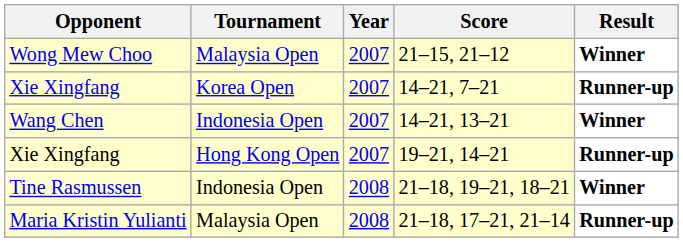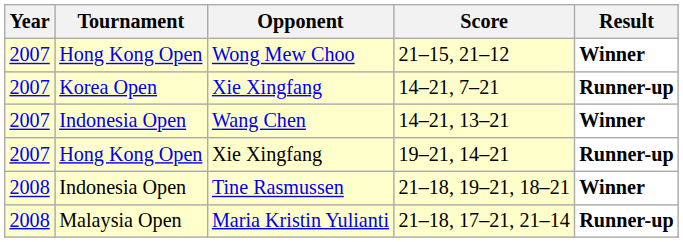 <table class="sortable wikitable" style="font-size: 90%;">
 <tr>
+<th>Year</th>
+<th>Tournament</th>
 <th>Opponent</th>
-<th>Tournament</th>
-<th>Year</th>
 <th>Score</th>
 <th>Result</th>
 </tr>
 <tr style="background:#FFFFCC">
+<td align="center"><a href='#'>2007</a></td>
+<td align="left"><a href='#'>Hong Kong Open</a></td>
 <td align="left"> <a href='#'>Wong Mew Choo</a></td>
-<td align="left"><a href='#'>Malaysia Open</a></td>
-<td align="center"><a href='#'>2007</a></td>
 <td align="left">21–15, 21–12</td>
 <td style="text-align:left; background:white"> <strong>Winner</strong></td>
 </tr>
 <tr style="background:#FFFFCC">
+<td align="center"><a href='#'>2007</a></td>
+<td align="left"><a href='#'>Korea Open</a></td>
 <td align="left"> <a href='#'>Xie Xingfang</a></td>
-<td align="left"><a href='#'>Korea Open</a></td>
-<td align="center"><a href='#'>2007</a></td>
 <td align="left">14–21, 7–21</td>
 <td style="text-align:left; background:white"> <strong>Runner-up</strong></td>
 </tr>
 <tr style="background:#FFFFCC">
+<td align="center"><a href='#'>2007</a></td>
+<td align="left"><a href='#'>Indonesia Open</a></td>
 <td align="left"> <a href='#'>Wang Chen</a></td>
-<td align="left"><a href='#'>Indonesia Open</a></td>
-<td align="center"><a href='#'>2007</a></td>
 <td align="left">14–21, 13–21</td>
 <td style="text-align:left; background:white"> <strong>Winner</strong></td>
 </tr>
 <tr style="background:#FFFFCC">
+<td align="center"><a href='#'>2007</a></td>
+<td align="left"><a href='#'>Hong Kong Open</a></td>
 <td align="left"> Xie Xingfang</td>
-<td align="left"><a href='#'>Hong Kong Open</a></td>
-<td align="center"><a href='#'>2007</a></td>
 <td align="left">19–21, 14–21</td>
 <td style="text-align:left; background:white"> <strong>Runner-up</strong></td>
 </tr>
 <tr style="background:#FFFFCC">
+<td align="center"><a href='#'>2008</a></td>
+<td align="left">Indonesia Open</td>
 <td align="left"> <a href='#'>Tine Rasmussen</a></td>
-<td align="left">Indonesia Open</td>
-<td align="center"><a href='#'>2008</a></td>
 <td align="left">21–18, 19–21, 18–21</td>
 <td style="text-align:left; background:white"> <strong>Winner</strong></td>
 </tr>
 <tr style="background:#FFFFCC">
+<td align="center"><a href='#'>2008</a></td>
+<td align="left">Malaysia Open</td>
 <td align="left"> <a href='#'>Maria Kristin Yulianti</a></td>
-<td align="left">Malaysia Open</td>
-<td align="center"><a href='#'>2008</a></td>
 <td align="left">21–18, 17–21, 21–14</td>
 <td style="text-align:left; background:white"> <strong>Runner-up</strong></td>
 </tr>
 </table>
